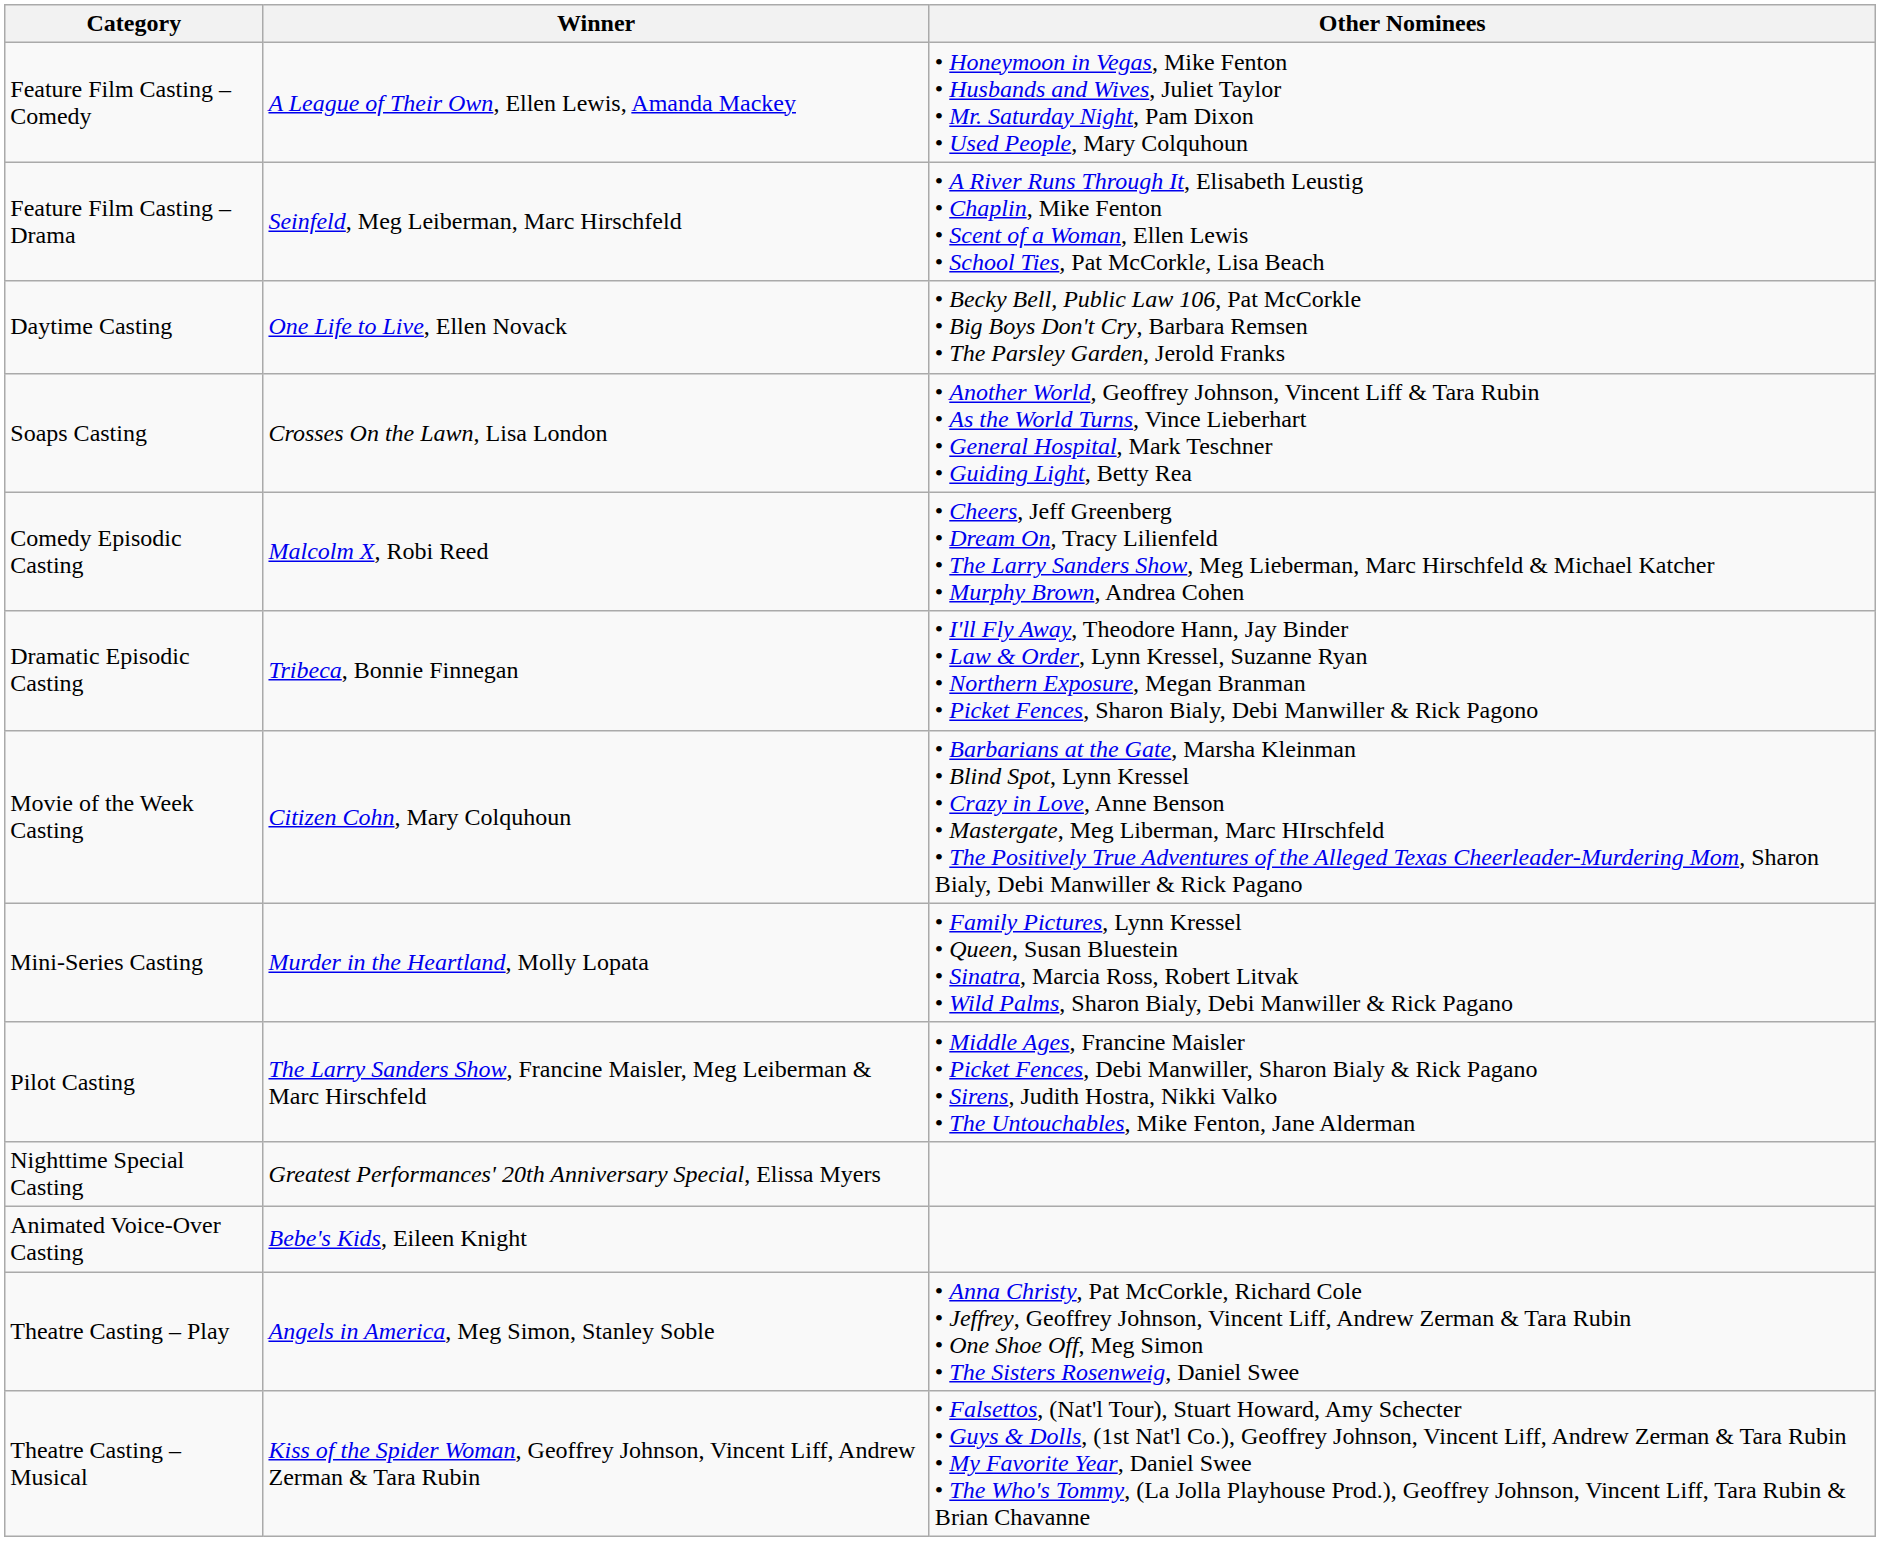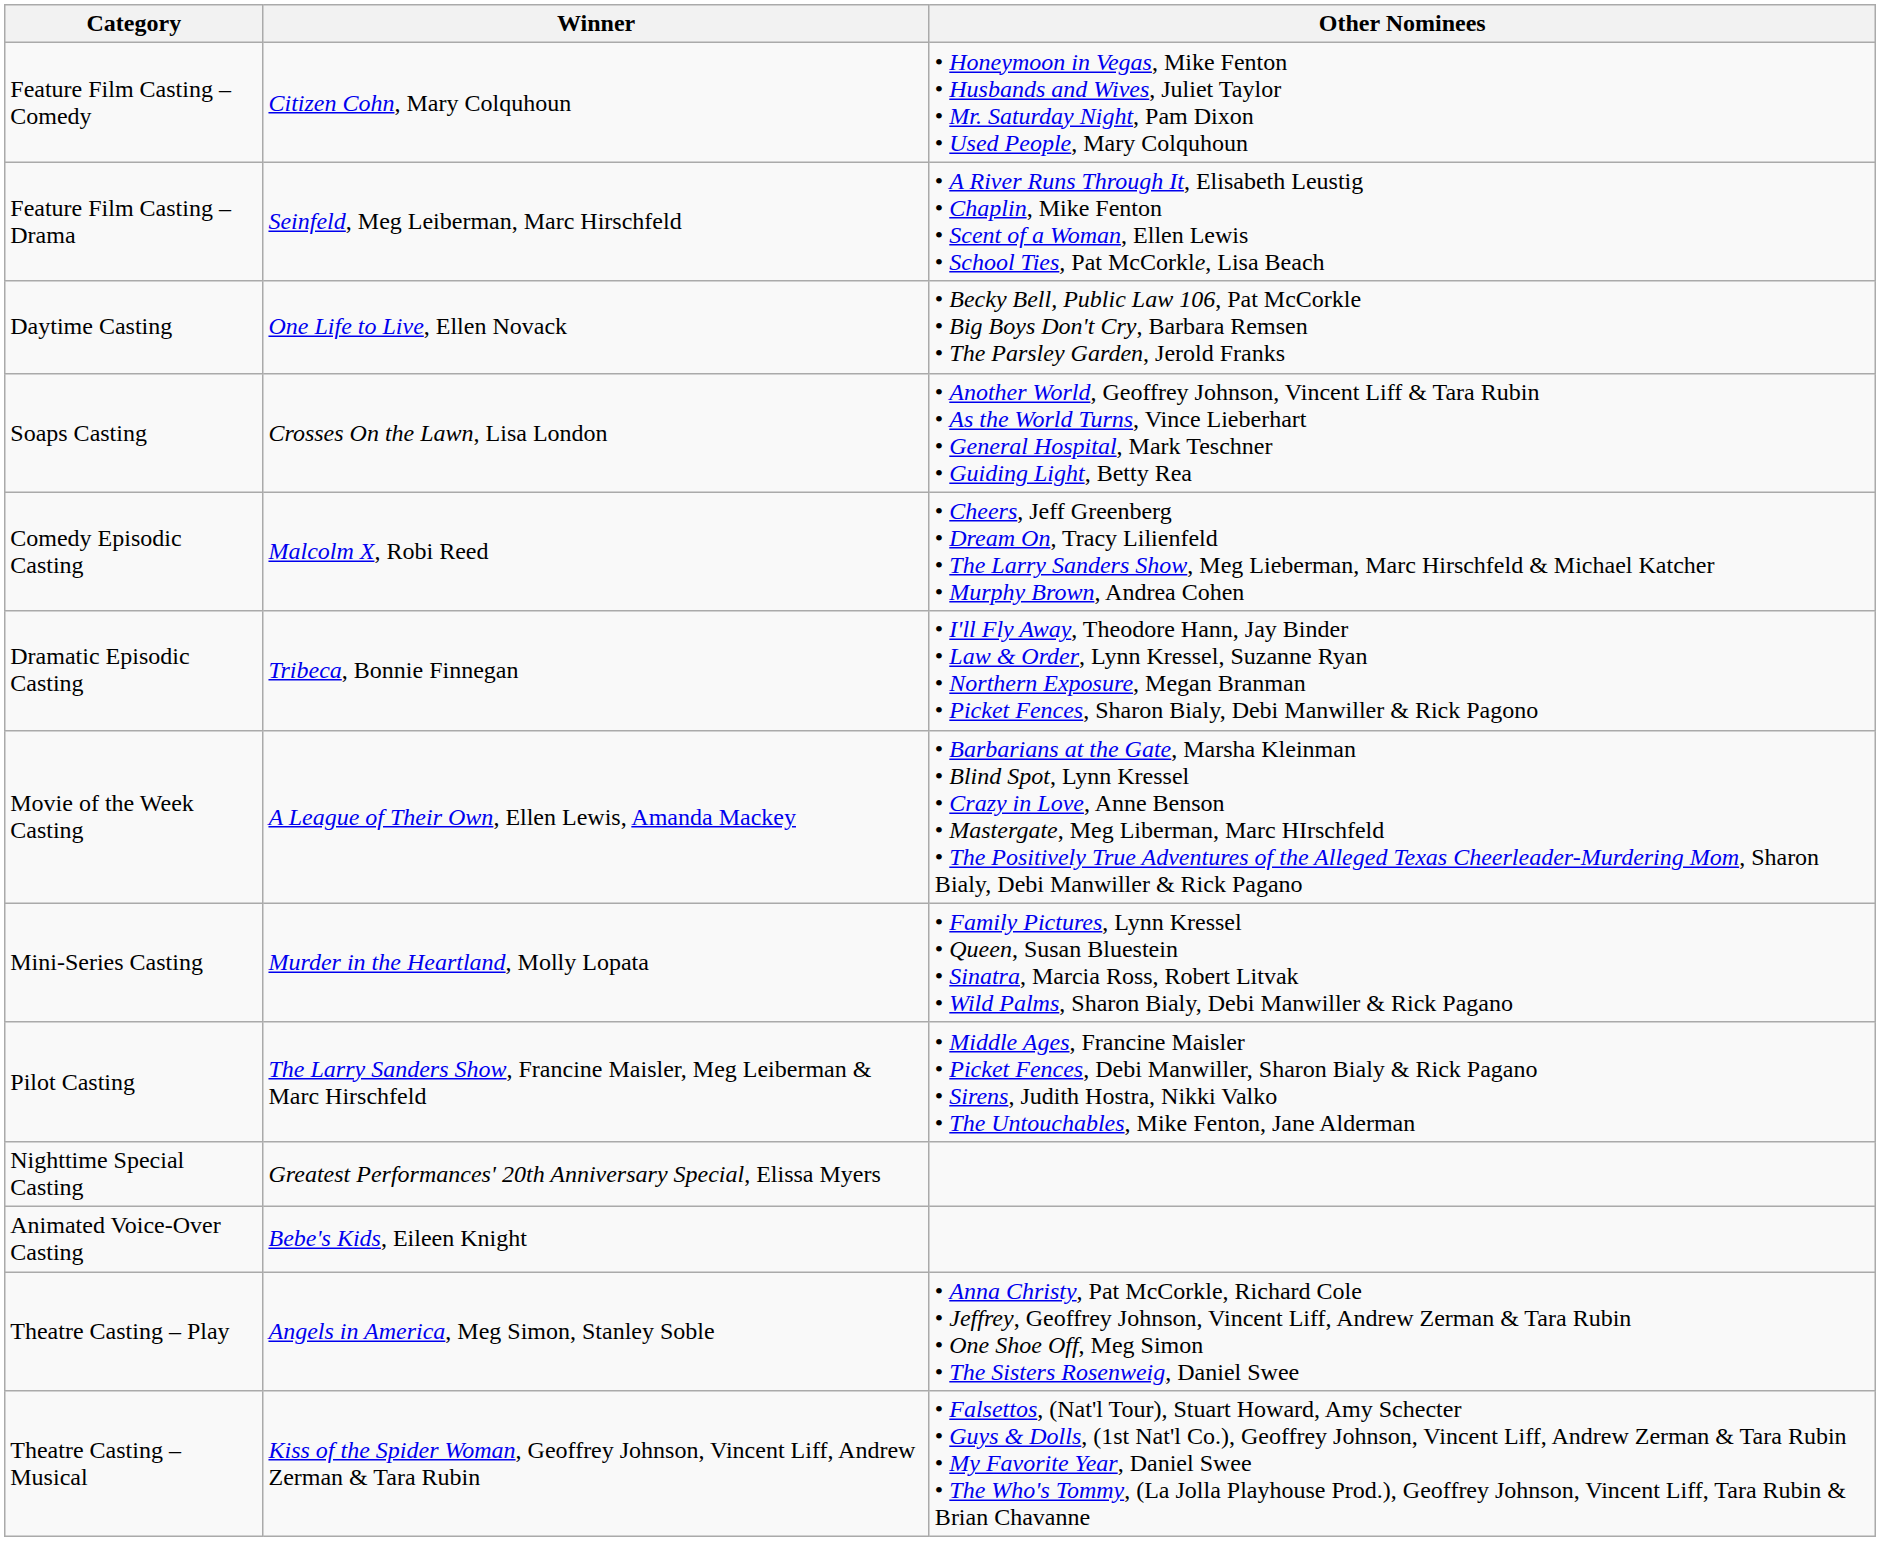 <table class="wikitable">
 <tr>
 <th>Category</th>
 <th>Winner</th>
 <th>Other Nominees</th>
 </tr>
 <tr>
 <td>Feature Film Casting – Comedy</td>
-<td><em><a href='#'>A League of Their Own</a></em>, Ellen Lewis, <a href='#'>Amanda Mackey</a></td>
+<td><em><a href='#'>Citizen Cohn</a></em>, Mary Colquhoun</td>
 <td>• <em><a href='#'>Honeymoon in Vegas</a></em>, Mike Fenton<br>• <em><a href='#'>Husbands and Wives</a></em>, Juliet Taylor<br>• <em><a href='#'>Mr. Saturday Night</a></em>, Pam Dixon<br>• <em><a href='#'>Used People</a></em>, Mary Colquhoun</td>
 </tr>
 <tr>
 <td>Feature Film Casting – Drama</td>
 <td><em><a href='#'>Seinfeld</a></em>, Meg Leiberman, Marc Hirschfeld</td>
 <td>• <em><a href='#'>A River Runs Through It</a></em>, Elisabeth Leustig<br>• <em><a href='#'>Chaplin</a></em>, Mike Fenton<br>• <em><a href='#'>Scent of a Woman</a></em>, Ellen Lewis<br>• <em><a href='#'>School Ties</a>,</em> Pat McCorkl<em>e</em>, Lisa Beach</td>
 </tr>
 <tr>
 <td>Daytime Casting</td>
 <td><em><a href='#'>One Life to Live</a></em>, Ellen Novack</td>
 <td>• <em>Becky Bell, Public Law 106</em>, Pat McCorkle<br>• <em>Big Boys Don't Cry</em>, Barbara Remsen<br>• <em>The Parsley Garden</em>, Jerold Franks</td>
 </tr>
 <tr>
 <td>Soaps Casting</td>
 <td><em>Crosses On the Lawn</em>, Lisa London</td>
 <td>• <em><a href='#'>Another World</a></em>, Geoffrey Johnson, Vincent Liff & Tara Rubin<br>• <em><a href='#'>As the World Turns</a></em>, Vince Lieberhart<br>• <em><a href='#'>General Hospital</a></em>, Mark Teschner<br>• <em><a href='#'>Guiding Light</a></em>, Betty Rea</td>
 </tr>
 <tr>
 <td>Comedy Episodic Casting</td>
 <td><em><a href='#'>Malcolm X</a></em>, Robi Reed</td>
 <td>• <em><a href='#'>Cheers</a></em>, Jeff Greenberg<br>• <em><a href='#'>Dream On</a></em>, Tracy Lilienfeld<br>• <em><a href='#'>The Larry Sanders Show</a></em>, Meg Lieberman, Marc Hirschfeld & Michael Katcher<br>• <em><a href='#'>Murphy Brown</a></em>, Andrea Cohen</td>
 </tr>
 <tr>
 <td>Dramatic Episodic Casting</td>
 <td><em><a href='#'>Tribeca</a></em>, Bonnie Finnegan</td>
 <td>• <em><a href='#'>I'll Fly Away</a></em>, Theodore Hann, Jay Binder<br>• <em><a href='#'>Law & Order</a></em>, Lynn Kressel, Suzanne Ryan<br>• <em><a href='#'>Northern Exposure</a></em>, Megan Branman<br>• <em><a href='#'>Picket Fences</a></em>, Sharon Bialy, Debi Manwiller & Rick Pagono</td>
 </tr>
 <tr>
 <td>Movie of the Week Casting</td>
-<td><em><a href='#'>Citizen Cohn</a></em>, Mary Colquhoun</td>
+<td><em><a href='#'>A League of Their Own</a></em>, Ellen Lewis, <a href='#'>Amanda Mackey</a></td>
 <td>• <em><a href='#'>Barbarians at the Gate</a></em>, Marsha Kleinman<br>• <em>Blind Spot</em>, Lynn Kressel<br>• <em><a href='#'>Crazy in Love</a></em>, Anne Benson<br>• <em>Mastergate</em>, Meg Liberman, Marc HIrschfeld<br>• <em><a href='#'>The Positively True Adventures of the Alleged Texas Cheerleader-Murdering Mom</a></em>, Sharon Bialy, Debi Manwiller & Rick Pagano</td>
 </tr>
 <tr>
 <td>Mini-Series Casting</td>
 <td><em><a href='#'>Murder in the Heartland</a></em>, Molly Lopata</td>
 <td>• <em><a href='#'>Family Pictures</a></em>, Lynn Kressel<br>• <em>Queen</em>, Susan Bluestein<br>• <em><a href='#'>Sinatra</a></em>, Marcia Ross, Robert Litvak<br>• <em><a href='#'>Wild Palms</a></em>, Sharon Bialy, Debi Manwiller & Rick Pagano</td>
 </tr>
 <tr>
 <td>Pilot Casting</td>
 <td><em><a href='#'>The Larry Sanders Show</a></em>, Francine Maisler, Meg Leiberman & Marc Hirschfeld</td>
 <td>• <em><a href='#'>Middle Ages</a></em>, Francine Maisler<br>• <em><a href='#'>Picket Fences</a></em>, Debi Manwiller, Sharon Bialy & Rick Pagano<br>• <em><a href='#'>Sirens</a></em>, Judith Hostra, Nikki Valko<br>• <em><a href='#'>The Untouchables</a></em>, Mike Fenton, Jane Alderman</td>
 </tr>
 <tr>
 <td>Nighttime Special Casting</td>
 <td><em>Greatest Performances' 20th Anniversary Special</em>, Elissa Myers</td>
 <td></td>
 </tr>
 <tr>
 <td>Animated Voice-Over Casting</td>
 <td><em><a href='#'>Bebe's Kids</a></em>, Eileen Knight</td>
 <td></td>
 </tr>
 <tr>
 <td>Theatre Casting – Play</td>
 <td><em><a href='#'>Angels in America</a></em>, Meg Simon, Stanley Soble</td>
 <td>• <em><a href='#'>Anna Christy</a></em>, Pat McCorkle, Richard Cole<br>• <em>Jeffrey</em>, Geoffrey Johnson, Vincent Liff, Andrew Zerman & Tara Rubin<br>• <em>One Shoe Off</em>, Meg Simon<br>• <em><a href='#'>The Sisters Rosenweig</a></em>, Daniel Swee</td>
 </tr>
 <tr>
 <td>Theatre Casting – Musical</td>
 <td><em><a href='#'>Kiss of the Spider Woman</a></em>, Geoffrey Johnson, Vincent Liff, Andrew Zerman & Tara Rubin</td>
 <td>• <em><a href='#'>Falsettos</a></em>, (Nat'l Tour), Stuart Howard, Amy Schecter<br>• <em><a href='#'>Guys & Dolls</a></em>, (1st Nat'l Co.), Geoffrey Johnson, Vincent Liff, Andrew Zerman & Tara Rubin<br>• <em><a href='#'>My Favorite Year</a></em>, Daniel Swee<br>• <em><a href='#'>The Who's Tommy</a></em>, (La Jolla Playhouse Prod.), Geoffrey Johnson, Vincent Liff, Tara Rubin & Brian Chavanne</td>
 </tr>
 </table>
